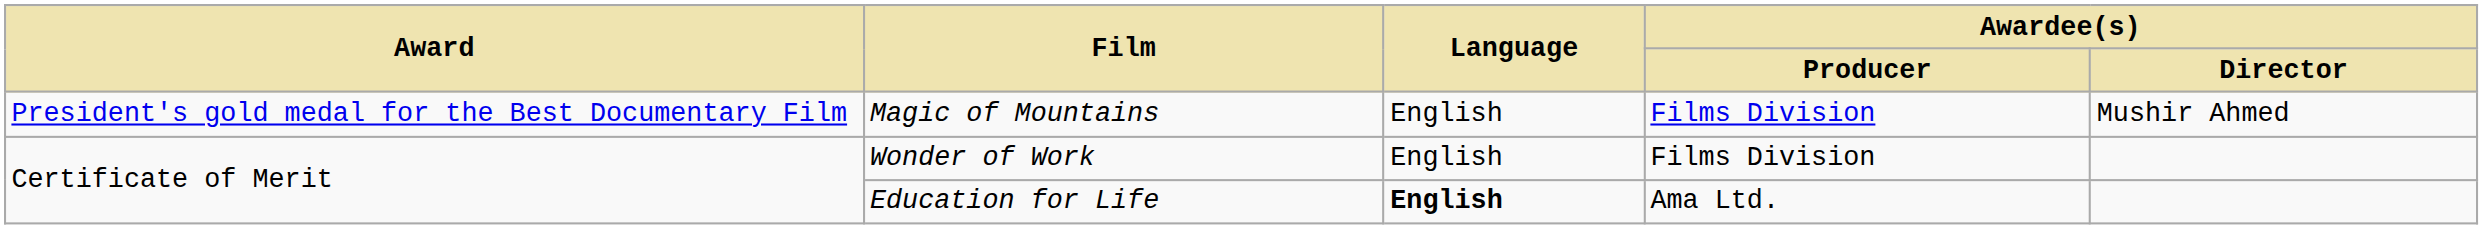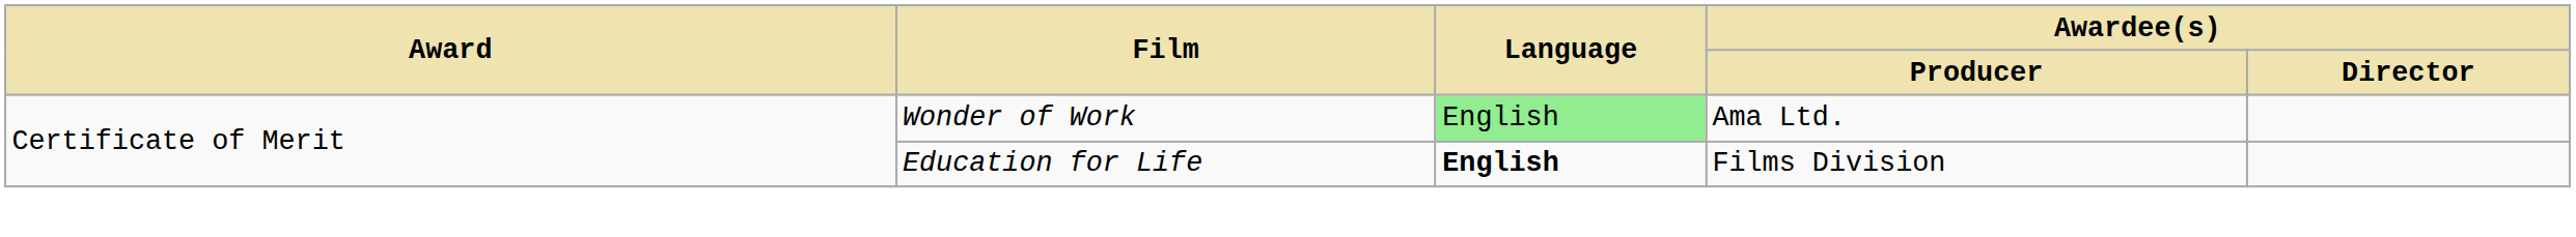 <table class="wikitable sortable" style="width:95%">
 <tr>
 <th scope="col" rowspan="2" style="background-color:#EFE4B0;width:33%;">Award</th>
 <th scope="col" rowspan="2" style="background-color:#EFE4B0;width:20%;">Film</th>
 <th scope="col" rowspan="2" style="background-color:#EFE4B0;width:10%;">Language</th>
 <th scope="col" colspan="2" style="background-color:#EFE4B0;width:32%;">Awardee(s)</th>
 </tr>
 <tr>
 <th scope="col" style="background-color:#EFE4B0;">Producer</th>
 <th scope="col" style="background-color:#EFE4B0;">Director</th>
 </tr>
 <tr>
-<td><a href='#'>President's gold medal for the Best Documentary Film</a></td>
-<td><em>Magic of Mountains</em></td>
-<td>English</td>
-<td><a href='#'>Films Division</a></td>
-<td>Mushir Ahmed</td>
-</tr>
-<tr>
 <td rowspan="2">Certificate of Merit</td>
 <td><em>Wonder of Work</em></td>
-<td>English</td>
-<td>Films Division</td>
+<td style="background: lightgreen;">English</td>
+<td>Ama Ltd.</td>
 <td></td>
 </tr>
 <tr>
 <td><em>Education for Life</em></td>
 <td><strong>English</strong></td>
-<td>Ama Ltd.</td>
+<td>Films Division</td>
 <td></td>
 </tr>
 </table>
